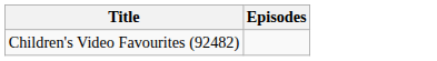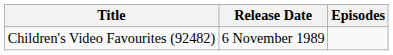 <table class="wikitable">
 <tr>
 <th>Title</th>
+<th>Release Date</th>
 <th>Episodes</th>
 </tr>
 <tr>
 <td>Children's Video Favourites (92482)</td>
+<td>6 November 1989</td>
 <td></td>
 </tr>
 </table>
